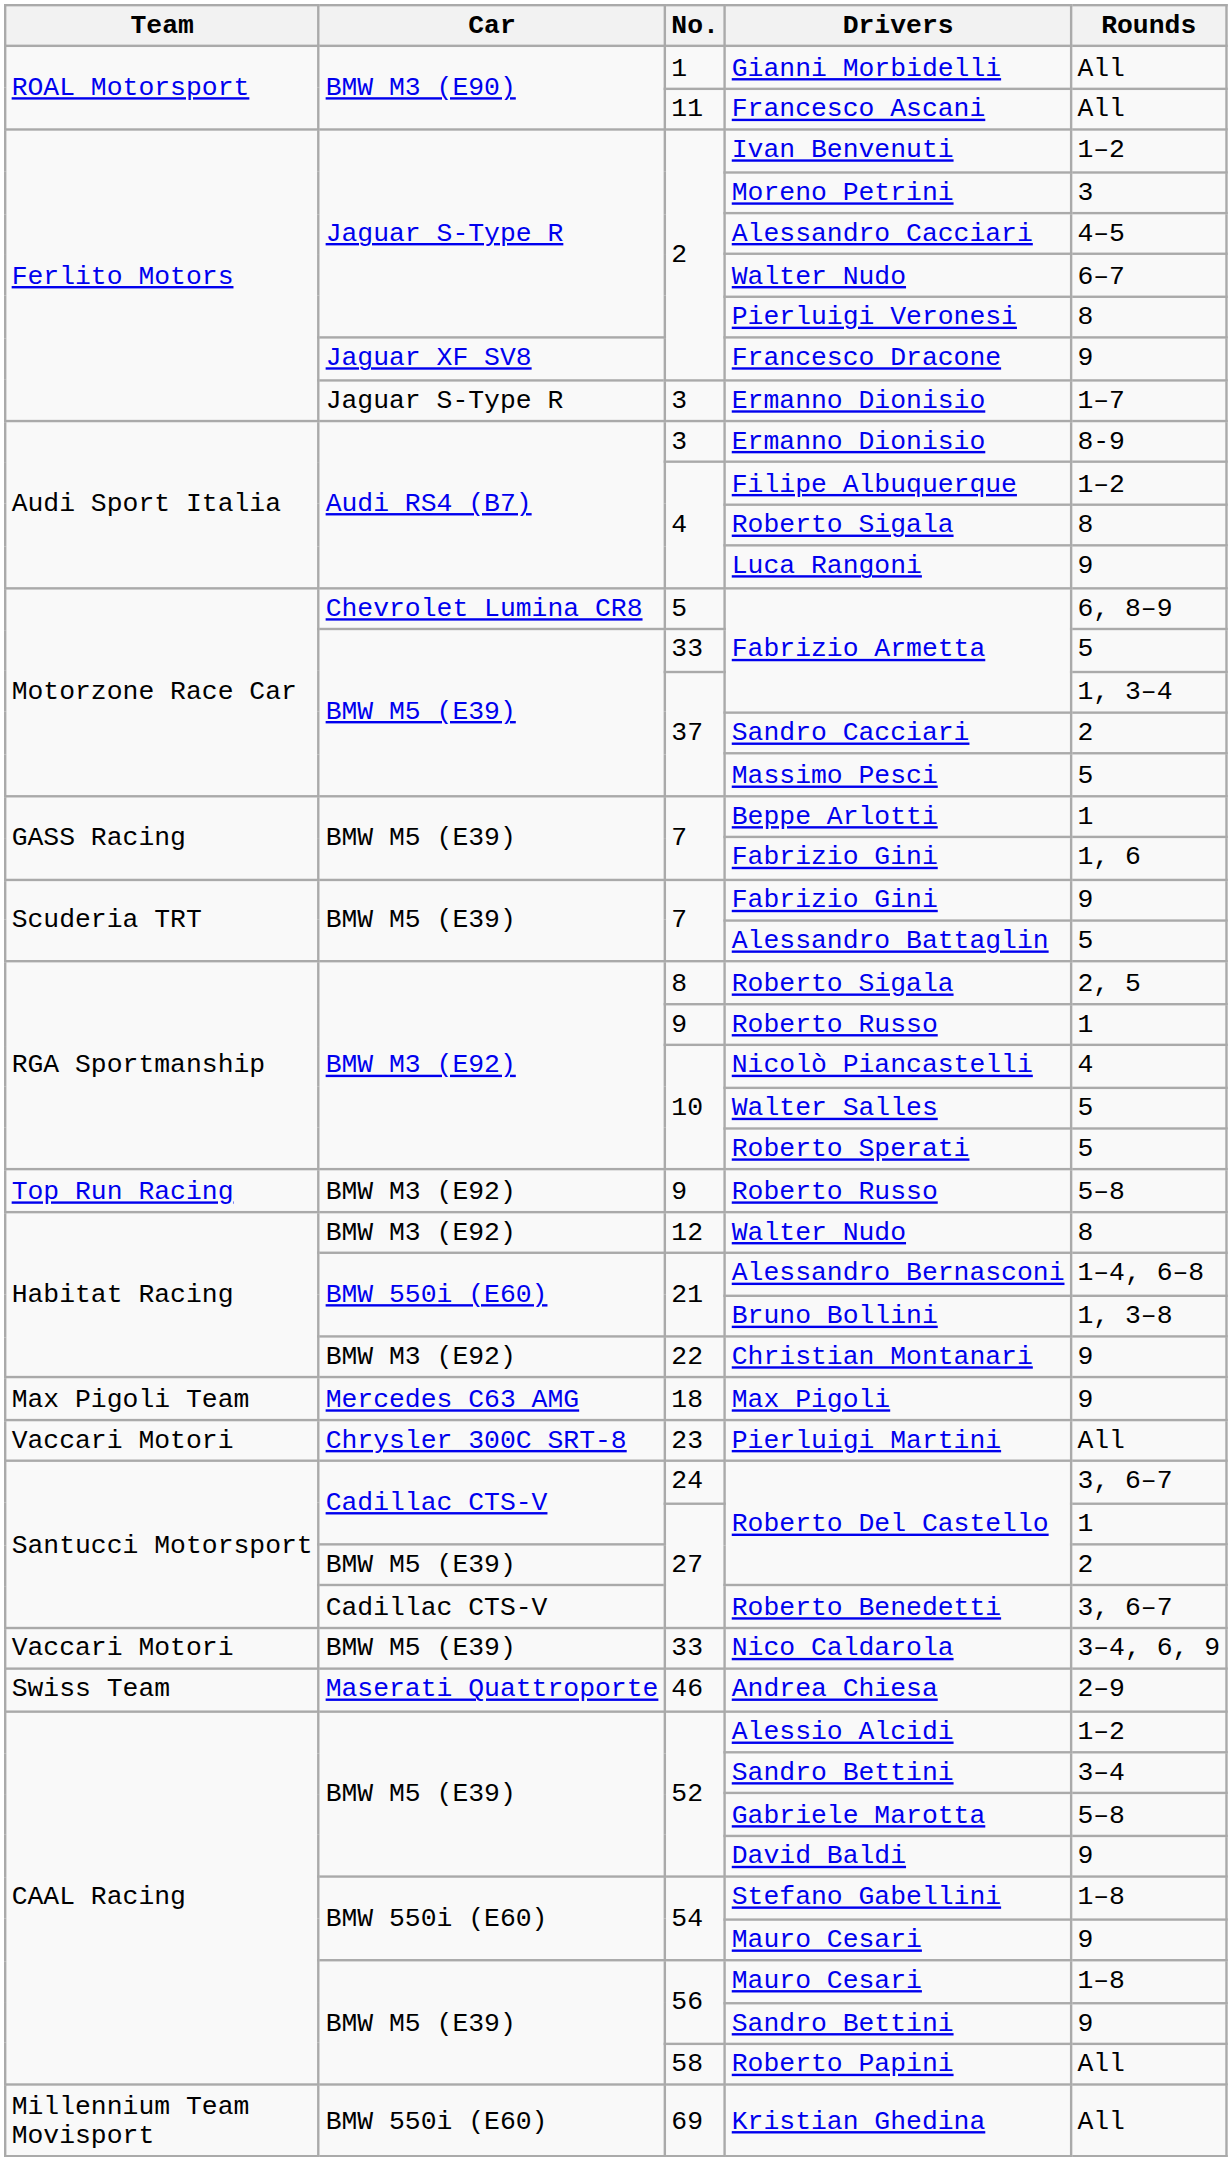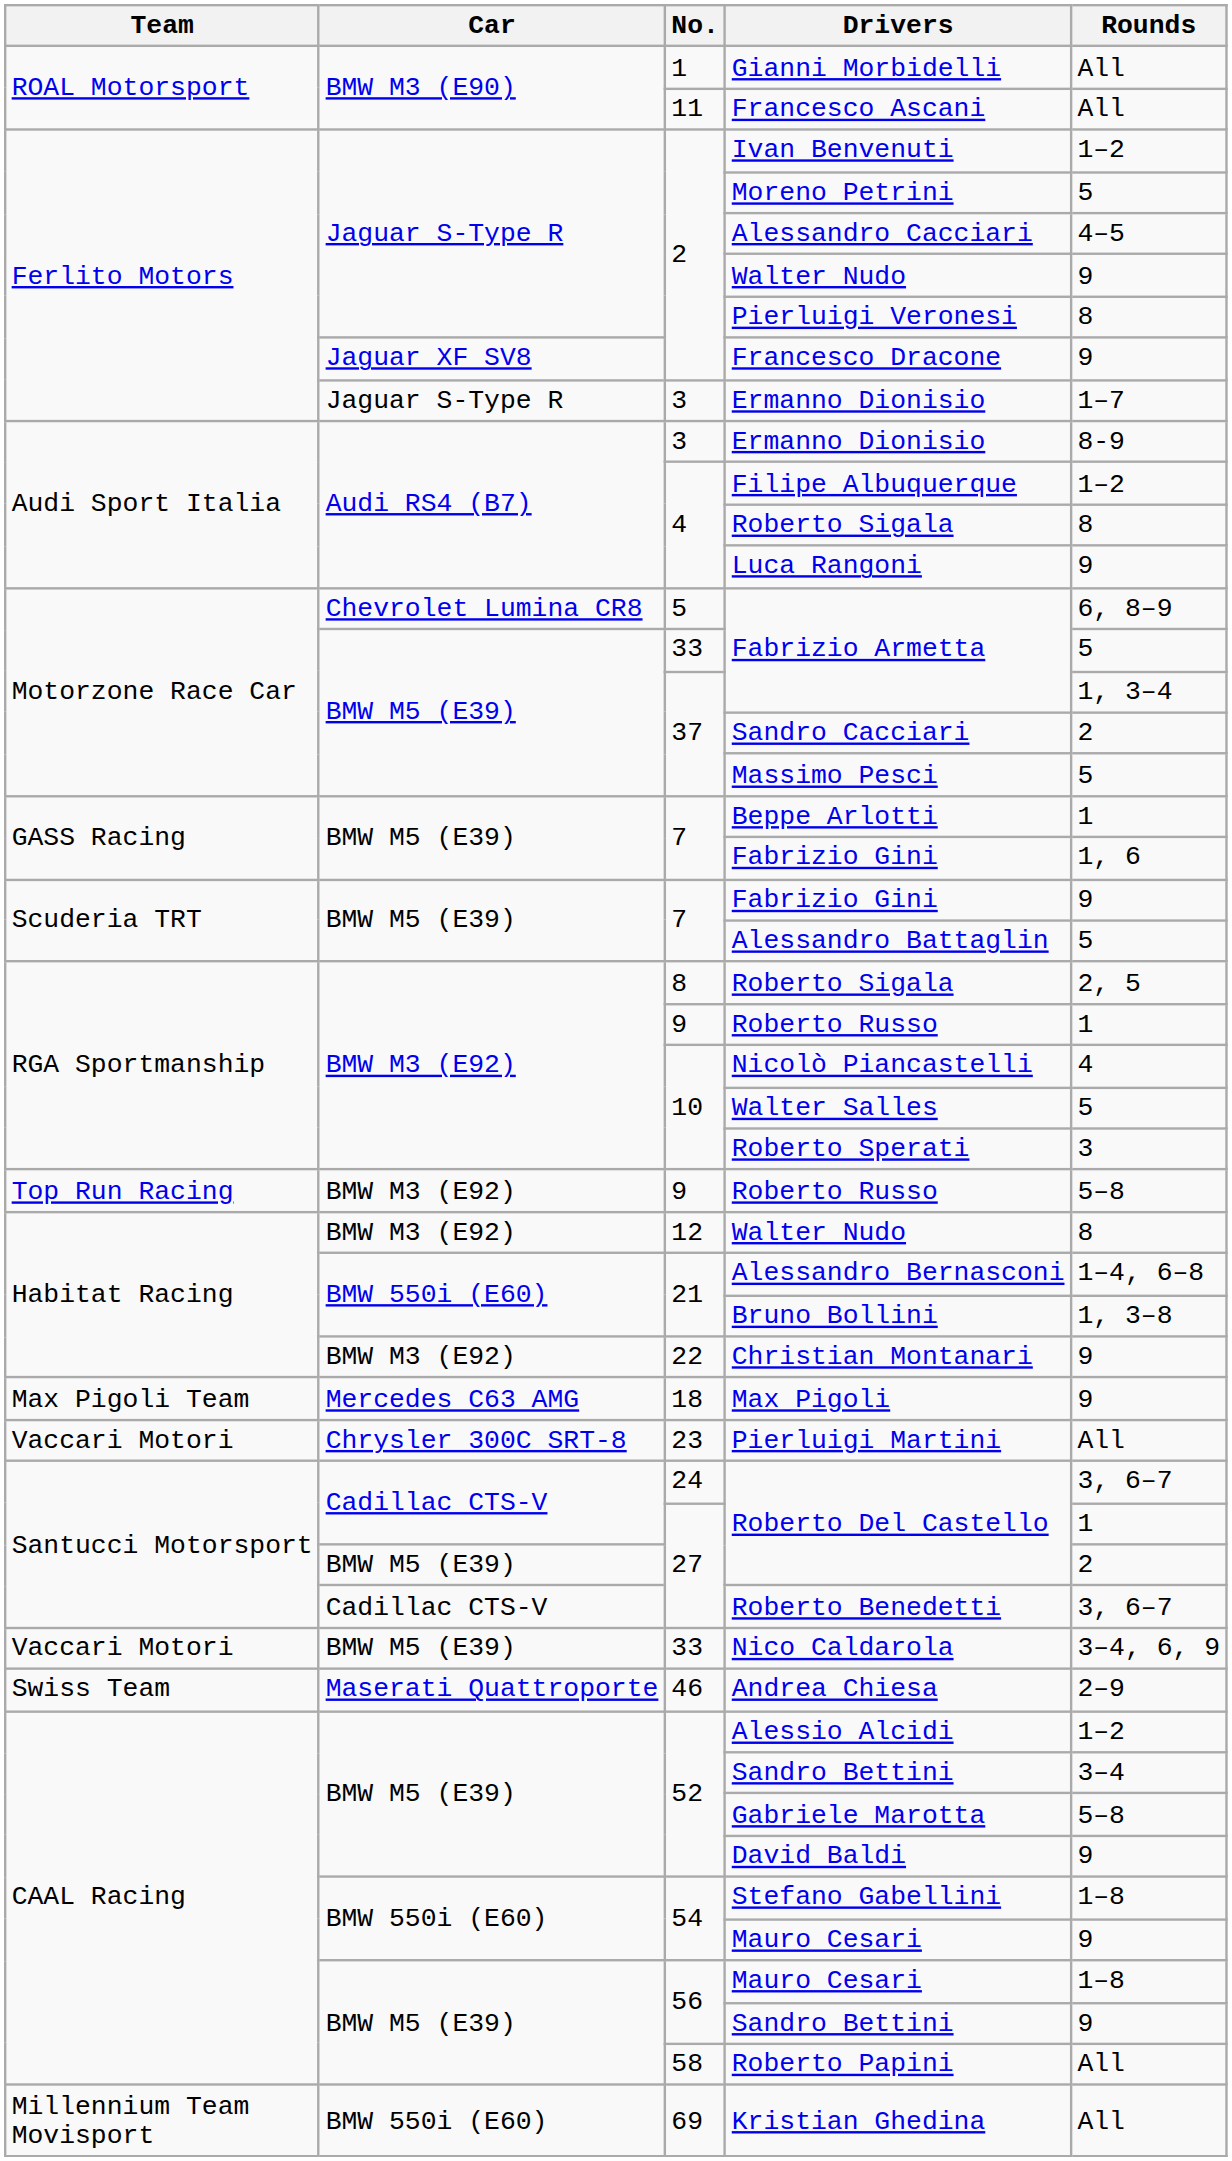 <table class="wikitable" style="font-size: 85%">
 <tr>
 <th>Team</th>
 <th>Car</th>
 <th>No.</th>
 <th>Drivers</th>
 <th>Rounds</th>
 </tr>
 <tr>
 <td rowspan=2> <a href='#'>ROAL Motorsport</a></td>
 <td rowspan=2><a href='#'>BMW M3 (E90)</a></td>
 <td>1</td>
 <td> <a href='#'>Gianni Morbidelli</a></td>
 <td>All</td>
 </tr>
 <tr>
 <td>11</td>
 <td> <a href='#'>Francesco Ascani</a></td>
 <td>All</td>
 </tr>
 <tr>
 <td rowspan=7> <a href='#'>Ferlito Motors</a></td>
 <td rowspan=5><a href='#'>Jaguar S-Type R</a></td>
 <td rowspan=6>2</td>
 <td> <a href='#'>Ivan Benvenuti</a></td>
 <td>1–2</td>
 </tr>
 <tr>
 <td> <a href='#'>Moreno Petrini</a></td>
-<td>3</td>
+<td>5</td>
 </tr>
 <tr>
 <td> <a href='#'>Alessandro Cacciari</a></td>
 <td>4–5</td>
 </tr>
 <tr>
 <td> <a href='#'>Walter Nudo</a></td>
-<td>6–7</td>
+<td>9</td>
 </tr>
 <tr>
 <td> <a href='#'>Pierluigi Veronesi</a></td>
 <td>8</td>
 </tr>
 <tr>
 <td><a href='#'>Jaguar XF SV8</a></td>
 <td> <a href='#'>Francesco Dracone</a></td>
 <td>9</td>
 </tr>
 <tr>
 <td>Jaguar S-Type R</td>
 <td>3</td>
 <td> <a href='#'>Ermanno Dionisio</a></td>
 <td>1–7</td>
 </tr>
 <tr>
 <td rowspan=4> Audi Sport Italia</td>
 <td rowspan=4><a href='#'>Audi RS4 (B7)</a></td>
 <td>3</td>
 <td> <a href='#'>Ermanno Dionisio</a></td>
 <td>8-9</td>
 </tr>
 <tr>
 <td rowspan=3>4</td>
 <td> <a href='#'>Filipe Albuquerque</a></td>
 <td>1–2</td>
 </tr>
 <tr>
 <td> <a href='#'>Roberto Sigala</a></td>
 <td>8</td>
 </tr>
 <tr>
 <td> <a href='#'>Luca Rangoni</a></td>
 <td>9</td>
 </tr>
 <tr>
 <td rowspan=5> Motorzone Race Car</td>
 <td><a href='#'>Chevrolet Lumina CR8</a></td>
 <td>5</td>
 <td rowspan=3> <a href='#'>Fabrizio Armetta</a></td>
 <td>6, 8–9</td>
 </tr>
 <tr>
 <td rowspan=4><a href='#'>BMW M5 (E39)</a></td>
 <td>33</td>
 <td>5</td>
 </tr>
 <tr>
 <td rowspan=3>37</td>
 <td>1, 3–4</td>
 </tr>
 <tr>
 <td> <a href='#'>Sandro Cacciari</a></td>
 <td>2</td>
 </tr>
 <tr>
 <td> <a href='#'>Massimo Pesci</a></td>
 <td>5</td>
 </tr>
 <tr>
 <td rowspan=2> GASS Racing</td>
 <td rowspan=2>BMW M5 (E39)</td>
 <td rowspan=2>7</td>
 <td> <a href='#'>Beppe Arlotti</a></td>
 <td>1</td>
 </tr>
 <tr>
 <td> <a href='#'>Fabrizio Gini</a></td>
 <td>1, 6</td>
 </tr>
 <tr>
 <td rowspan=2> Scuderia TRT</td>
 <td rowspan=2>BMW M5 (E39)</td>
 <td rowspan=2>7</td>
 <td> <a href='#'>Fabrizio Gini</a></td>
 <td>9</td>
 </tr>
 <tr>
 <td> <a href='#'>Alessandro Battaglin</a></td>
 <td>5</td>
 </tr>
 <tr>
 <td rowspan=5> RGA Sportmanship</td>
 <td rowspan=5><a href='#'>BMW M3 (E92)</a></td>
 <td>8</td>
 <td> <a href='#'>Roberto Sigala</a></td>
 <td>2, 5</td>
 </tr>
 <tr>
 <td>9</td>
 <td> <a href='#'>Roberto Russo</a></td>
 <td>1</td>
 </tr>
 <tr>
 <td rowspan=3>10</td>
 <td> <a href='#'>Nicolò Piancastelli</a></td>
 <td>4</td>
 </tr>
 <tr>
 <td> <a href='#'>Walter Salles</a></td>
 <td>5</td>
 </tr>
 <tr>
 <td> <a href='#'>Roberto Sperati</a></td>
-<td>5</td>
+<td>3</td>
 </tr>
 <tr>
 <td> <a href='#'>Top Run Racing</a></td>
 <td>BMW M3 (E92)</td>
 <td>9</td>
 <td> <a href='#'>Roberto Russo</a></td>
 <td>5–8</td>
 </tr>
 <tr>
 <td rowspan=4> Habitat Racing</td>
 <td>BMW M3 (E92)</td>
 <td>12</td>
 <td> <a href='#'>Walter Nudo</a></td>
 <td>8</td>
 </tr>
 <tr>
 <td rowspan=2><a href='#'>BMW 550i (E60)</a></td>
 <td rowspan=2>21</td>
 <td> <a href='#'>Alessandro Bernasconi</a></td>
 <td>1–4, 6–8</td>
 </tr>
 <tr>
 <td> <a href='#'>Bruno Bollini</a></td>
 <td>1, 3–8</td>
 </tr>
 <tr>
 <td>BMW M3 (E92)</td>
 <td>22</td>
 <td> <a href='#'>Christian Montanari</a></td>
 <td>9</td>
 </tr>
 <tr>
 <td> Max Pigoli Team</td>
 <td><a href='#'>Mercedes C63 AMG</a></td>
 <td>18</td>
 <td> <a href='#'>Max Pigoli</a></td>
 <td>9</td>
 </tr>
 <tr>
 <td> Vaccari Motori</td>
 <td><a href='#'>Chrysler 300C SRT-8</a></td>
 <td>23</td>
 <td> <a href='#'>Pierluigi Martini</a></td>
 <td>All</td>
 </tr>
 <tr>
 <td rowspan=4> Santucci Motorsport</td>
 <td rowspan=2><a href='#'>Cadillac CTS-V</a></td>
 <td>24</td>
 <td rowspan=3> <a href='#'>Roberto Del Castello</a></td>
 <td>3, 6–7</td>
 </tr>
 <tr>
 <td rowspan=3>27</td>
 <td>1</td>
 </tr>
 <tr>
 <td>BMW M5 (E39)</td>
 <td>2</td>
 </tr>
 <tr>
 <td>Cadillac CTS-V</td>
 <td> <a href='#'>Roberto Benedetti</a></td>
 <td>3, 6–7</td>
 </tr>
 <tr>
 <td> Vaccari Motori</td>
 <td>BMW M5 (E39)</td>
 <td>33</td>
 <td> <a href='#'>Nico Caldarola</a></td>
 <td>3–4, 6, 9</td>
 </tr>
 <tr>
 <td> Swiss Team</td>
 <td><a href='#'>Maserati Quattroporte</a></td>
 <td>46</td>
 <td> <a href='#'>Andrea Chiesa</a></td>
 <td>2–9</td>
 </tr>
 <tr>
 <td rowspan=9> CAAL Racing</td>
 <td rowspan=4>BMW M5 (E39)</td>
 <td rowspan=4>52</td>
 <td> <a href='#'>Alessio Alcidi</a></td>
 <td>1–2</td>
 </tr>
 <tr>
 <td> <a href='#'>Sandro Bettini</a></td>
 <td>3–4</td>
 </tr>
 <tr>
 <td> <a href='#'>Gabriele Marotta</a></td>
 <td>5–8</td>
 </tr>
 <tr>
 <td> <a href='#'>David Baldi</a></td>
 <td>9</td>
 </tr>
 <tr>
 <td rowspan=2>BMW 550i (E60)</td>
 <td rowspan=2>54</td>
 <td> <a href='#'>Stefano Gabellini</a></td>
 <td>1–8</td>
 </tr>
 <tr>
 <td> <a href='#'>Mauro Cesari</a></td>
 <td>9</td>
 </tr>
 <tr>
 <td rowspan=3>BMW M5 (E39)</td>
 <td rowspan=2>56</td>
 <td> <a href='#'>Mauro Cesari</a></td>
 <td>1–8</td>
 </tr>
 <tr>
 <td> <a href='#'>Sandro Bettini</a></td>
 <td>9</td>
 </tr>
 <tr>
 <td>58</td>
 <td> <a href='#'>Roberto Papini</a></td>
 <td>All</td>
 </tr>
 <tr>
 <td> Millennium Team<br> Movisport</td>
 <td>BMW 550i (E60)</td>
 <td>69</td>
 <td> <a href='#'>Kristian Ghedina</a></td>
 <td>All</td>
 </tr>
 </table>
